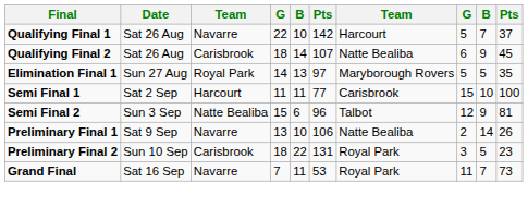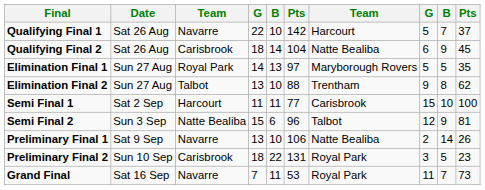 <table class="wikitable">
 <tr>
 <th style="color:green">Final</th>
 <th style="color:green">Date</th>
 <th style="color:green">Team</th>
 <th style="color:green">G</th>
 <th style="color:green">B</th>
 <th style="color:green">Pts</th>
 <th style="color:green">Team</th>
 <th style="color:green">G</th>
 <th style="color:green">B</th>
 <th style="color:green">Pts</th>
 </tr>
 <tr>
 <td><strong>Qualifying Final 1</strong></td>
 <td>Sat 26 Aug</td>
 <td>Navarre</td>
 <td>22</td>
 <td>10</td>
 <td>142</td>
 <td>Harcourt</td>
 <td>5</td>
 <td>7</td>
 <td>37</td>
 </tr>
 <tr>
 <td><strong>Qualifying Final 2</strong></td>
 <td>Sat 26 Aug</td>
 <td>Carisbrook</td>
 <td>18</td>
 <td>14</td>
-<td>107</td>
+<td>104</td>
 <td>Natte Bealiba</td>
 <td>6</td>
 <td>9</td>
 <td>45</td>
 </tr>
 <tr>
 <td><strong>Elimination Final 1</strong></td>
 <td>Sun 27 Aug</td>
 <td>Royal Park</td>
 <td>14</td>
 <td>13</td>
 <td>97</td>
 <td>Maryborough Rovers</td>
 <td>5</td>
 <td>5</td>
 <td>35</td>
+</tr>
+<tr>
+<td><strong>Elimination Final 2</strong></td>
+<td>Sun 27 Aug</td>
+<td>Talbot</td>
+<td>13</td>
+<td>10</td>
+<td>88</td>
+<td>Trentham</td>
+<td>9</td>
+<td>8</td>
+<td>62</td>
 </tr>
 <tr>
 <td><strong>Semi Final 1</strong></td>
 <td>Sat 2 Sep</td>
 <td>Harcourt</td>
 <td>11</td>
 <td>11</td>
 <td>77</td>
 <td>Carisbrook</td>
 <td>15</td>
 <td>10</td>
 <td>100</td>
 </tr>
 <tr>
 <td><strong>Semi Final 2</strong></td>
 <td>Sun 3 Sep</td>
 <td>Natte Bealiba</td>
 <td>15</td>
 <td>6</td>
 <td>96</td>
 <td>Talbot</td>
 <td>12</td>
 <td>9</td>
 <td>81</td>
 </tr>
 <tr>
 <td><strong>Preliminary Final 1</strong></td>
 <td>Sat 9 Sep</td>
 <td>Navarre</td>
 <td>13</td>
 <td>10</td>
 <td>106</td>
 <td>Natte Bealiba</td>
 <td>2</td>
 <td>14</td>
 <td>26</td>
 </tr>
 <tr>
 <td><strong>Preliminary Final 2</strong></td>
 <td>Sun 10 Sep</td>
 <td>Carisbrook</td>
 <td>18</td>
 <td>22</td>
 <td>131</td>
 <td>Royal Park</td>
 <td>3</td>
 <td>5</td>
 <td>23</td>
 </tr>
 <tr>
 <td><strong>Grand Final </strong></td>
 <td>Sat 16 Sep</td>
 <td>Navarre</td>
 <td>7</td>
 <td>11</td>
 <td>53</td>
 <td>Royal Park</td>
 <td>11</td>
 <td>7</td>
 <td>73</td>
 </tr>
 </table>
